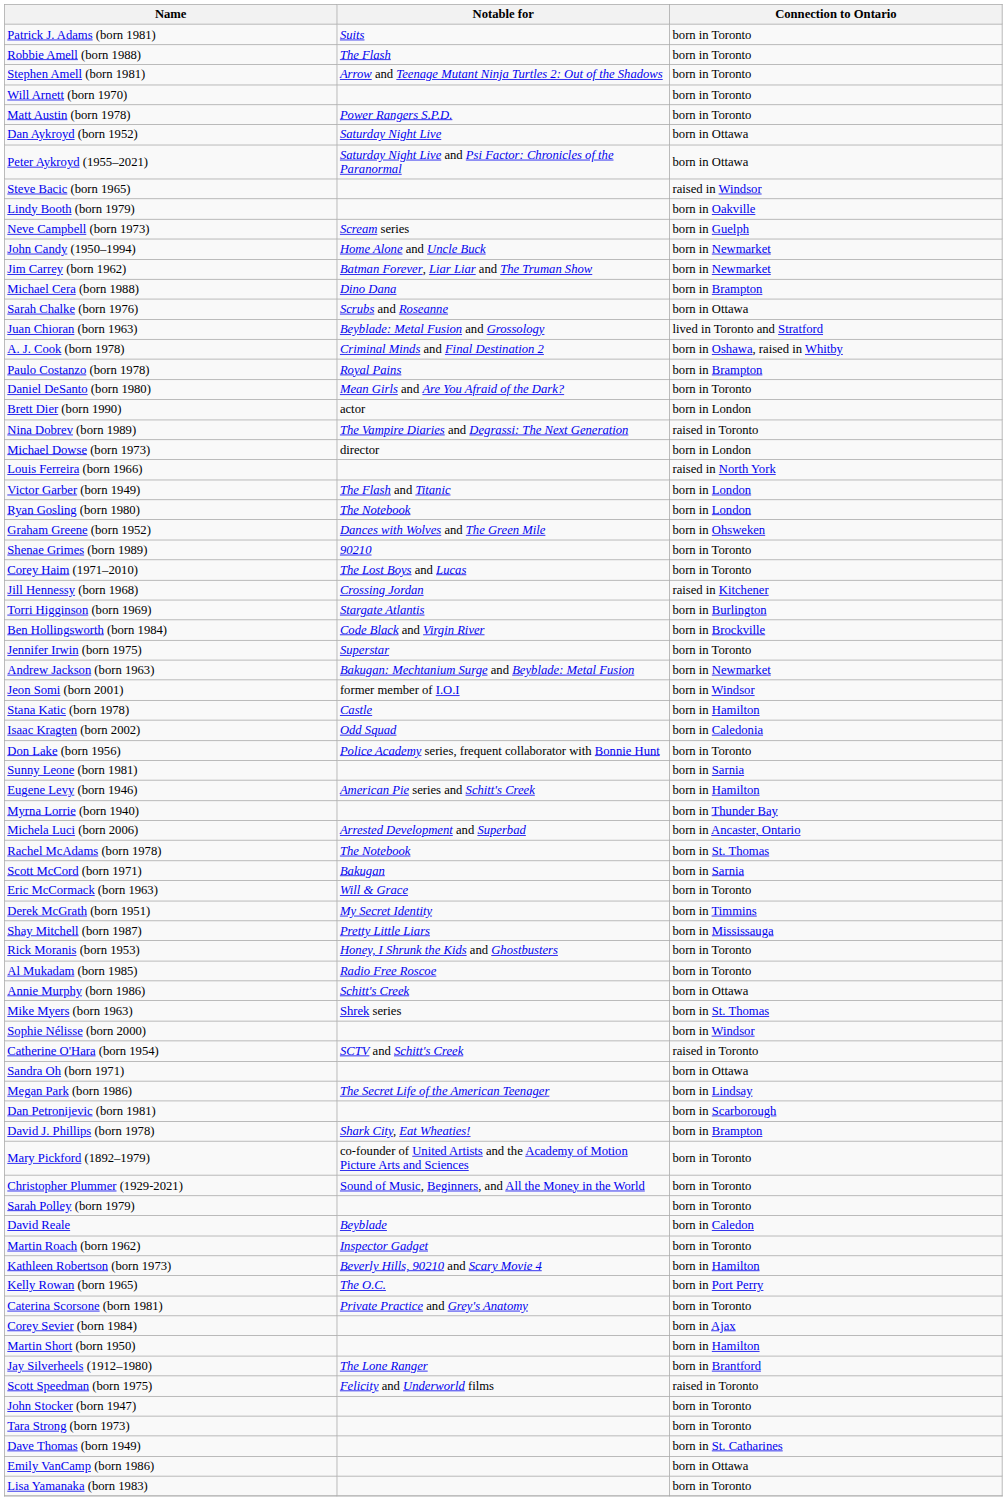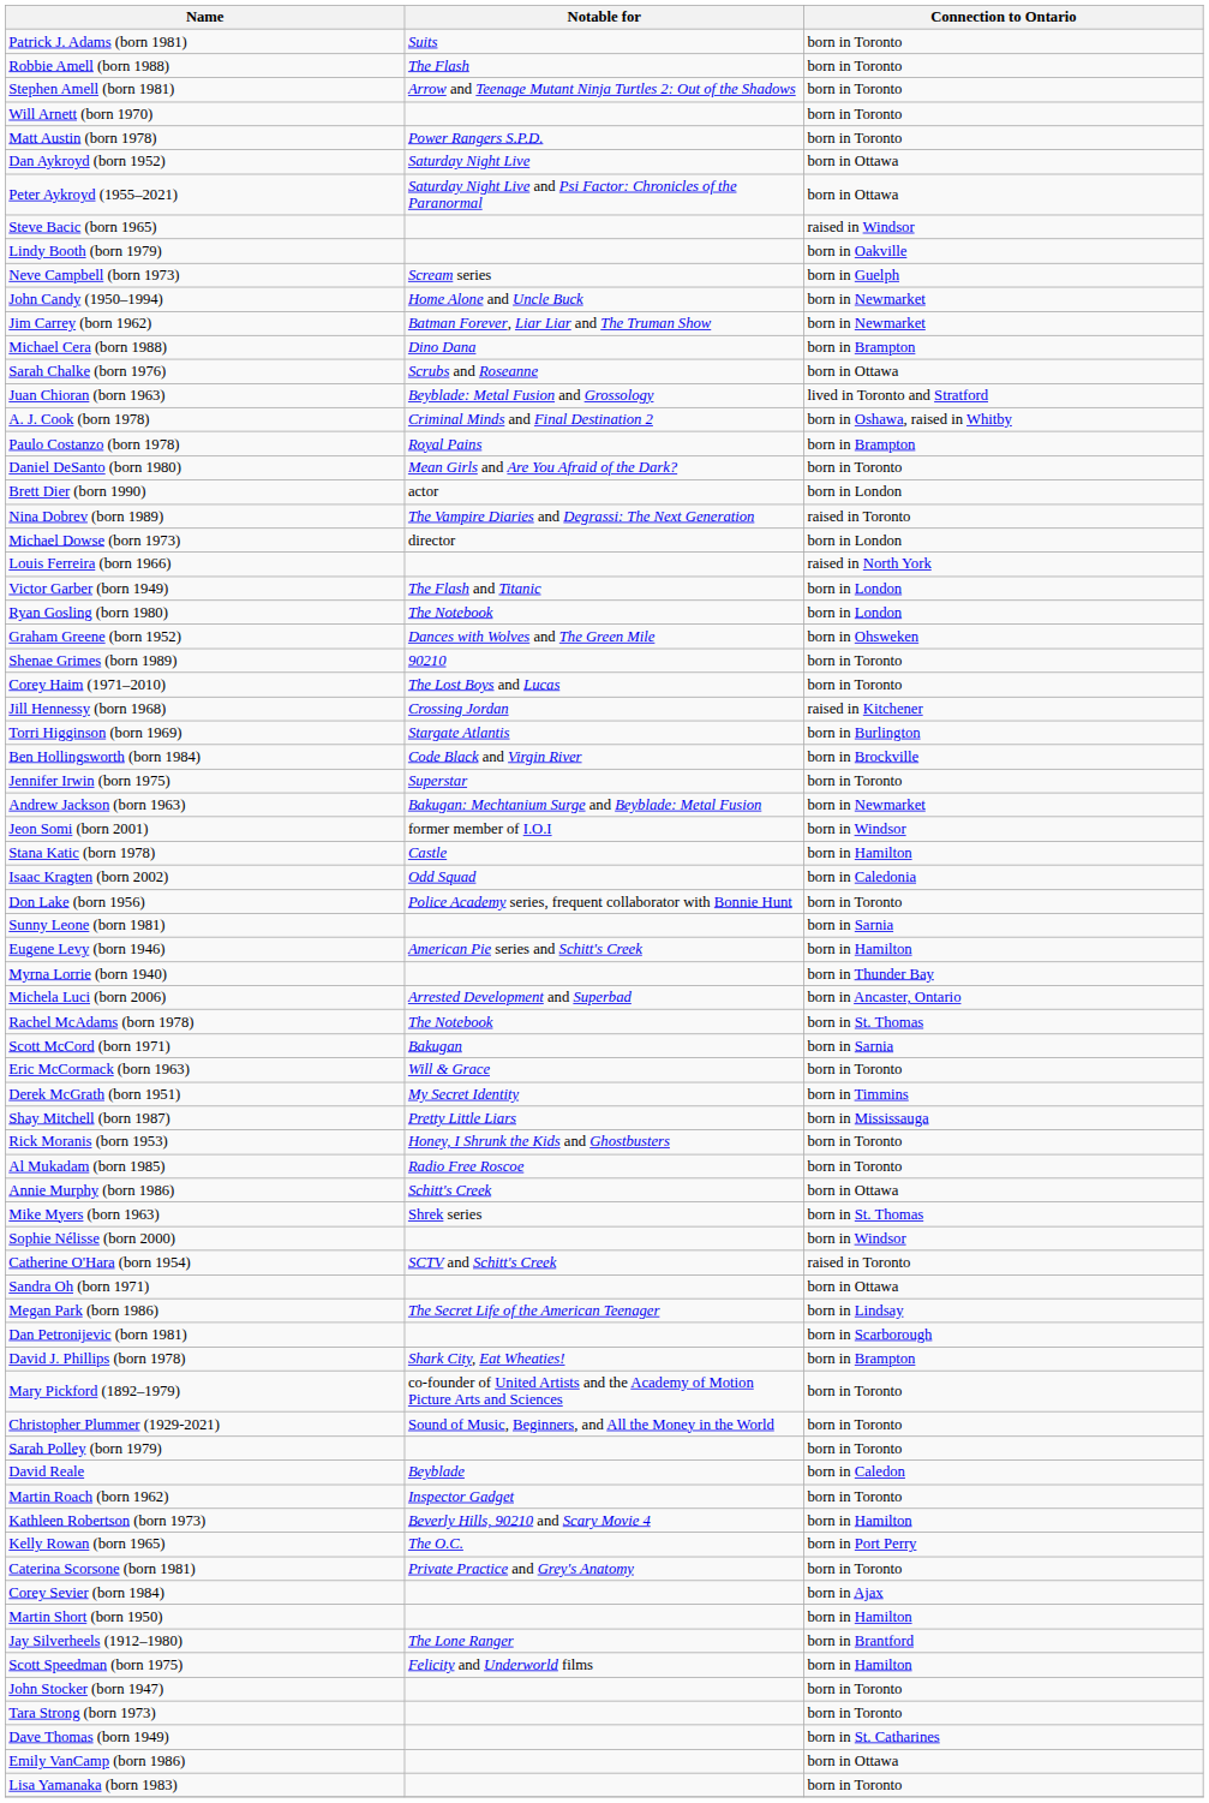 <table class="wikitable" width=100%>
 <tr>
 <th width=33%>Name</th>
 <th width=33%>Notable for</th>
 <th width=33%>Connection to Ontario</th>
 </tr>
 <tr>
 <td><a href='#'>Patrick J. Adams</a> (born 1981)</td>
 <td><em><a href='#'>Suits</a></em></td>
 <td>born in Toronto</td>
 </tr>
 <tr>
 <td><a href='#'>Robbie Amell</a> (born 1988)</td>
 <td><em><a href='#'>The Flash</a></em></td>
 <td>born in Toronto</td>
 </tr>
 <tr>
 <td><a href='#'>Stephen Amell</a> (born 1981)</td>
 <td><em><a href='#'>Arrow</a></em> and <em><a href='#'>Teenage Mutant Ninja Turtles 2: Out of the Shadows</a></em></td>
 <td>born in Toronto</td>
 </tr>
 <tr>
 <td><a href='#'>Will Arnett</a> (born 1970)</td>
 <td></td>
 <td>born in Toronto</td>
 </tr>
 <tr>
 <td><a href='#'>Matt Austin</a> (born 1978)</td>
 <td><em><a href='#'>Power Rangers S.P.D.</a></em></td>
 <td>born in Toronto</td>
 </tr>
 <tr>
 <td><a href='#'>Dan Aykroyd</a> (born 1952)</td>
 <td><em><a href='#'>Saturday Night Live</a></em></td>
 <td>born in Ottawa</td>
 </tr>
 <tr>
 <td><a href='#'>Peter Aykroyd</a> (1955–2021)</td>
 <td><em><a href='#'>Saturday Night Live</a></em> and <em><a href='#'>Psi Factor: Chronicles of the Paranormal</a></em></td>
 <td>born in Ottawa</td>
 </tr>
 <tr>
 <td><a href='#'>Steve Bacic</a> (born 1965)</td>
 <td></td>
 <td>raised in <a href='#'>Windsor</a></td>
 </tr>
 <tr>
 <td><a href='#'>Lindy Booth</a> (born 1979)</td>
 <td></td>
 <td>born in <a href='#'>Oakville</a></td>
 </tr>
 <tr>
 <td><a href='#'>Neve Campbell</a> (born 1973)</td>
 <td><em><a href='#'>Scream</a></em> series</td>
 <td>born in <a href='#'>Guelph</a></td>
 </tr>
 <tr>
 <td><a href='#'>John Candy</a> (1950–1994)</td>
 <td><em><a href='#'>Home Alone</a></em> and <em><a href='#'>Uncle Buck</a></em></td>
 <td>born in <a href='#'>Newmarket</a></td>
 </tr>
 <tr>
 <td><a href='#'>Jim Carrey</a> (born 1962)</td>
 <td><em><a href='#'>Batman Forever</a></em>, <em><a href='#'>Liar Liar</a></em> and <em><a href='#'>The Truman Show</a></em></td>
 <td>born in <a href='#'>Newmarket</a></td>
 </tr>
 <tr>
 <td><a href='#'>Michael Cera</a> (born 1988)</td>
 <td><em><a href='#'>Dino Dana</a></em></td>
 <td>born in <a href='#'>Brampton</a></td>
 </tr>
 <tr>
 <td><a href='#'>Sarah Chalke</a> (born 1976)</td>
 <td><em><a href='#'>Scrubs</a></em> and <em><a href='#'>Roseanne</a></em></td>
 <td>born in Ottawa</td>
 </tr>
 <tr>
 <td><a href='#'>Juan Chioran</a> (born 1963)</td>
 <td><em><a href='#'>Beyblade: Metal Fusion</a></em> and <em><a href='#'>Grossology</a></em></td>
 <td>lived in Toronto and <a href='#'>Stratford</a></td>
 </tr>
 <tr>
 <td><a href='#'>A. J. Cook</a> (born 1978)</td>
 <td><em><a href='#'>Criminal Minds</a></em> and <em><a href='#'>Final Destination 2</a></em></td>
 <td>born in <a href='#'>Oshawa</a>, raised in <a href='#'>Whitby</a></td>
 </tr>
 <tr>
 <td><a href='#'>Paulo Costanzo</a> (born 1978)</td>
 <td><em><a href='#'>Royal Pains</a></em></td>
 <td>born in <a href='#'>Brampton</a></td>
 </tr>
 <tr>
 <td><a href='#'>Daniel DeSanto</a> (born 1980)</td>
 <td><em><a href='#'>Mean Girls</a></em> and <em><a href='#'>Are You Afraid of the Dark?</a></em></td>
 <td>born in Toronto</td>
 </tr>
 <tr>
 <td><a href='#'>Brett Dier</a> (born 1990)</td>
 <td>actor</td>
 <td>born in London</td>
 </tr>
 <tr>
 <td><a href='#'>Nina Dobrev</a> (born 1989)</td>
 <td><em><a href='#'>The Vampire Diaries</a></em> and <em><a href='#'>Degrassi: The Next Generation</a></em></td>
 <td>raised in Toronto</td>
 </tr>
 <tr>
 <td><a href='#'>Michael Dowse</a> (born 1973)</td>
 <td>director</td>
 <td>born in London</td>
 </tr>
 <tr>
 <td><a href='#'>Louis Ferreira</a> (born 1966)</td>
 <td></td>
 <td>raised in <a href='#'>North York</a></td>
 </tr>
 <tr>
 <td><a href='#'>Victor Garber</a> (born 1949)</td>
 <td><em><a href='#'>The Flash</a></em> and <em><a href='#'>Titanic</a></em></td>
 <td>born in <a href='#'>London</a></td>
 </tr>
 <tr>
 <td><a href='#'>Ryan Gosling</a> (born 1980)</td>
 <td><em><a href='#'>The Notebook</a></em></td>
 <td>born in <a href='#'>London</a></td>
 </tr>
 <tr>
 <td><a href='#'>Graham Greene</a> (born 1952)</td>
 <td><em><a href='#'>Dances with Wolves</a></em> and <em><a href='#'>The Green Mile</a></em></td>
 <td>born in <a href='#'>Ohsweken</a></td>
 </tr>
 <tr>
 <td><a href='#'>Shenae Grimes</a> (born 1989)</td>
 <td><em><a href='#'>90210</a></em></td>
 <td>born in Toronto</td>
 </tr>
 <tr>
 <td><a href='#'>Corey Haim</a> (1971–2010)</td>
 <td><em><a href='#'>The Lost Boys</a></em> and <em><a href='#'>Lucas</a></em></td>
 <td>born in Toronto</td>
 </tr>
 <tr>
 <td><a href='#'>Jill Hennessy</a> (born 1968)</td>
 <td><em><a href='#'>Crossing Jordan</a></em></td>
 <td>raised in <a href='#'>Kitchener</a></td>
 </tr>
 <tr>
 <td><a href='#'>Torri Higginson</a> (born 1969)</td>
 <td><em><a href='#'>Stargate Atlantis</a></em></td>
 <td>born in <a href='#'>Burlington</a></td>
 </tr>
 <tr>
 <td><a href='#'>Ben Hollingsworth</a> (born 1984)</td>
 <td><em><a href='#'>Code Black</a></em> and <em><a href='#'>Virgin River</a></em></td>
 <td>born in <a href='#'>Brockville</a></td>
 </tr>
 <tr>
 <td><a href='#'>Jennifer Irwin</a> (born 1975)</td>
 <td><em><a href='#'>Superstar</a></em></td>
 <td>born in Toronto</td>
 </tr>
 <tr>
 <td><a href='#'>Andrew Jackson</a> (born 1963)</td>
 <td><em><a href='#'>Bakugan: Mechtanium Surge</a></em> and <em><a href='#'>Beyblade: Metal Fusion</a></em></td>
 <td>born in <a href='#'>Newmarket</a></td>
 </tr>
 <tr>
 <td><a href='#'>Jeon Somi</a> (born 2001)</td>
 <td>former member of <a href='#'>I.O.I</a></td>
 <td>born in <a href='#'>Windsor</a></td>
 </tr>
 <tr>
 <td><a href='#'>Stana Katic</a> (born 1978)</td>
 <td><em><a href='#'>Castle</a></em></td>
 <td>born in <a href='#'>Hamilton</a></td>
 </tr>
 <tr>
 <td><a href='#'>Isaac Kragten</a> (born 2002)</td>
 <td><em><a href='#'>Odd Squad</a></em></td>
 <td>born in <a href='#'>Caledonia</a></td>
 </tr>
 <tr>
 <td><a href='#'>Don Lake</a> (born 1956)</td>
 <td><em><a href='#'>Police Academy</a></em> series, frequent collaborator with <a href='#'>Bonnie Hunt</a></td>
 <td>born in Toronto</td>
 </tr>
 <tr>
 <td><a href='#'>Sunny Leone</a> (born 1981)</td>
 <td></td>
 <td>born in <a href='#'>Sarnia</a></td>
 </tr>
 <tr>
 <td><a href='#'>Eugene Levy</a> (born 1946)</td>
 <td><em><a href='#'>American Pie</a></em> series and <em><a href='#'>Schitt's Creek</a></em></td>
 <td>born in <a href='#'>Hamilton</a></td>
 </tr>
 <tr>
 <td><a href='#'>Myrna Lorrie</a> (born 1940)</td>
 <td></td>
 <td>born in <a href='#'>Thunder Bay</a></td>
 </tr>
 <tr>
 <td><a href='#'>Michela Luci</a> (born 2006)</td>
 <td><em><a href='#'>Arrested Development</a></em> and <em><a href='#'>Superbad</a></em></td>
 <td>born in <a href='#'>Ancaster, Ontario</a></td>
 </tr>
 <tr>
 <td><a href='#'>Rachel McAdams</a> (born 1978)</td>
 <td><em><a href='#'>The Notebook</a></em></td>
 <td>born in <a href='#'>St. Thomas</a></td>
 </tr>
 <tr>
 <td><a href='#'>Scott McCord</a> (born 1971)</td>
 <td><em><a href='#'>Bakugan</a></em></td>
 <td>born in <a href='#'>Sarnia</a></td>
 </tr>
 <tr>
 <td><a href='#'>Eric McCormack</a> (born 1963)</td>
 <td><em><a href='#'>Will & Grace</a></em></td>
 <td>born in Toronto</td>
 </tr>
 <tr>
 <td><a href='#'>Derek McGrath</a> (born 1951)</td>
 <td><em><a href='#'>My Secret Identity</a></em></td>
 <td>born in <a href='#'>Timmins</a></td>
 </tr>
 <tr>
 <td><a href='#'>Shay Mitchell</a> (born 1987)</td>
 <td><em><a href='#'>Pretty Little Liars</a></em></td>
 <td>born in <a href='#'>Mississauga</a></td>
 </tr>
 <tr>
 <td><a href='#'>Rick Moranis</a> (born 1953)</td>
 <td><em><a href='#'>Honey, I Shrunk the Kids</a></em> and <em><a href='#'>Ghostbusters</a></em></td>
 <td>born in Toronto</td>
 </tr>
 <tr>
 <td><a href='#'>Al Mukadam</a> (born 1985)</td>
 <td><em><a href='#'>Radio Free Roscoe</a></em></td>
 <td>born in Toronto</td>
 </tr>
 <tr>
 <td><a href='#'>Annie Murphy</a> (born 1986)</td>
 <td><em><a href='#'>Schitt's Creek</a></em></td>
 <td>born in Ottawa</td>
 </tr>
 <tr>
 <td><a href='#'>Mike Myers</a> (born 1963)</td>
 <td><a href='#'>Shrek</a> series</td>
 <td>born in <a href='#'>St. Thomas</a></td>
 </tr>
 <tr>
 <td><a href='#'>Sophie Nélisse</a> (born 2000)</td>
 <td></td>
 <td>born in <a href='#'>Windsor</a></td>
 </tr>
 <tr>
 <td><a href='#'>Catherine O'Hara</a> (born 1954)</td>
 <td><em><a href='#'>SCTV</a></em> and <em><a href='#'>Schitt's Creek</a></em></td>
 <td>raised in Toronto</td>
 </tr>
 <tr>
 <td><a href='#'>Sandra Oh</a> (born 1971)</td>
 <td></td>
 <td>born in Ottawa</td>
 </tr>
 <tr>
 <td><a href='#'>Megan Park</a> (born 1986)</td>
 <td><em><a href='#'>The Secret Life of the American Teenager</a></em></td>
 <td>born in <a href='#'>Lindsay</a></td>
 </tr>
 <tr>
 <td><a href='#'>Dan Petronijevic</a> (born 1981)</td>
 <td></td>
 <td>born in <a href='#'>Scarborough</a></td>
 </tr>
 <tr>
 <td><a href='#'> David J. Phillips</a> (born 1978)</td>
 <td><em><a href='#'>Shark City</a>, <a href='#'>Eat Wheaties!</a></em></td>
 <td>born in <a href='#'>Brampton</a></td>
 </tr>
 <tr>
 <td><a href='#'>Mary Pickford</a> (1892–1979)</td>
 <td>co-founder of <a href='#'>United Artists</a> and the <a href='#'>Academy of Motion Picture Arts and Sciences</a></td>
 <td>born in Toronto</td>
 </tr>
 <tr>
 <td><a href='#'>Christopher Plummer</a> (1929-2021)</td>
 <td><a href='#'>Sound of Music</a>, <a href='#'>Beginners</a>, and <a href='#'>All the Money in the World</a></td>
 <td>born in Toronto</td>
 </tr>
 <tr>
 <td><a href='#'>Sarah Polley</a> (born 1979)</td>
 <td></td>
 <td>born in Toronto</td>
 </tr>
 <tr>
 <td><a href='#'>David Reale</a></td>
 <td><em><a href='#'>Beyblade</a></em></td>
 <td>born in <a href='#'>Caledon</a></td>
 </tr>
 <tr>
 <td><a href='#'>Martin Roach</a> (born 1962)</td>
 <td><em><a href='#'>Inspector Gadget</a></em></td>
 <td>born in Toronto</td>
 </tr>
 <tr>
 <td><a href='#'>Kathleen Robertson</a> (born 1973)</td>
 <td><em><a href='#'>Beverly Hills, 90210</a></em> and <em><a href='#'>Scary Movie 4</a></em></td>
 <td>born in <a href='#'>Hamilton</a></td>
 </tr>
 <tr>
 <td><a href='#'>Kelly Rowan</a> (born 1965)</td>
 <td><em><a href='#'>The O.C.</a></em></td>
 <td>born in <a href='#'>Port Perry</a></td>
 </tr>
 <tr>
 <td><a href='#'>Caterina Scorsone</a> (born 1981)</td>
 <td><em><a href='#'>Private Practice</a></em> and <em><a href='#'>Grey's Anatomy</a></em></td>
 <td>born in Toronto</td>
 </tr>
 <tr>
 <td><a href='#'>Corey Sevier</a> (born 1984)</td>
 <td></td>
 <td>born in <a href='#'>Ajax</a></td>
 </tr>
 <tr>
 <td><a href='#'>Martin Short</a> (born 1950)</td>
 <td></td>
 <td>born in <a href='#'>Hamilton</a></td>
 </tr>
 <tr>
 <td><a href='#'>Jay Silverheels</a> (1912–1980)</td>
 <td><em><a href='#'>The Lone Ranger</a></em></td>
 <td>born in <a href='#'>Brantford</a></td>
 </tr>
 <tr>
 <td><a href='#'>Scott Speedman</a> (born 1975)</td>
 <td><em><a href='#'>Felicity</a></em> and <em><a href='#'>Underworld</a></em> films</td>
-<td>raised in Toronto</td>
+<td>born in <a href='#'>Hamilton</a></td>
 </tr>
 <tr>
 <td><a href='#'>John Stocker</a> (born 1947)</td>
 <td></td>
 <td>born in Toronto</td>
 </tr>
 <tr>
 <td><a href='#'>Tara Strong</a> (born 1973)</td>
 <td></td>
 <td>born in Toronto</td>
 </tr>
 <tr>
 <td><a href='#'>Dave Thomas</a> (born 1949)</td>
 <td></td>
 <td>born in <a href='#'>St. Catharines</a></td>
 </tr>
 <tr>
 <td><a href='#'>Emily VanCamp</a> (born 1986)</td>
 <td></td>
 <td>born in Ottawa</td>
 </tr>
 <tr>
 <td><a href='#'>Lisa Yamanaka</a> (born 1983)</td>
 <td></td>
 <td>born in Toronto</td>
 </tr>
 <tr>
 </tr>
 </table>
